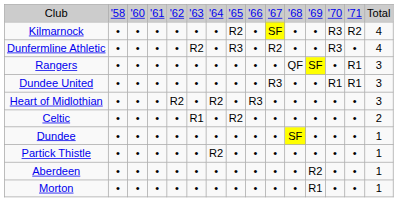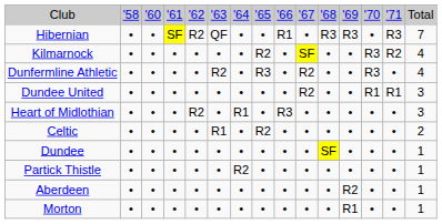 <table class="wikitable" style="text-align:center; font-size:90%">
 <tr style="background:#ccc">
 <td>Club</td>
 <td><a href='#'>'58</a></td>
 <td><a href='#'>'60</a></td>
 <td><a href='#'>'61</a></td>
 <td><a href='#'>'62</a></td>
 <td><a href='#'>'63</a></td>
 <td><a href='#'>'64</a></td>
 <td><a href='#'>'65</a></td>
 <td><a href='#'>'66</a></td>
 <td><a href='#'>'67</a></td>
 <td><a href='#'>'68</a></td>
 <td><a href='#'>'69</a></td>
 <td><a href='#'>'70</a></td>
 <td><a href='#'>'71</a></td>
 <td>Total</td>
+</tr>
+<tr>
+<td><a href='#'>Hibernian</a></td>
+<td>•</td>
+<td>•</td>
+<td bgcolor=yellow>SF</td>
+<td>R2</td>
+<td>QF</td>
+<td>•</td>
+<td>•</td>
+<td>R1</td>
+<td>•</td>
+<td>R3</td>
+<td>R3</td>
+<td>•</td>
+<td>R3</td>
+<td>7</td>
 </tr>
 <tr>
 <td><a href='#'>Kilmarnock</a></td>
 <td>•</td>
 <td>•</td>
 <td>•</td>
 <td>•</td>
 <td>•</td>
 <td>•</td>
 <td>R2</td>
 <td>•</td>
 <td bgcolor=yellow>SF</td>
 <td>•</td>
 <td>•</td>
 <td>R3</td>
 <td>R2</td>
 <td>4</td>
 </tr>
 <tr>
 <td><a href='#'>Dunfermline Athletic</a></td>
 <td>•</td>
 <td>•</td>
 <td>•</td>
 <td>•</td>
 <td>R2</td>
 <td>•</td>
 <td>R3</td>
 <td>•</td>
 <td>R2</td>
 <td>•</td>
 <td>•</td>
 <td>R3</td>
 <td>•</td>
 <td>4</td>
 </tr>
 <tr>
-<td><a href='#'>Rangers</a></td>
-<td>•</td>
-<td>•</td>
-<td>•</td>
-<td>•</td>
-<td>•</td>
-<td>•</td>
-<td>•</td>
-<td>•</td>
-<td>•</td>
-<td>QF</td>
-<td bgcolor=yellow>SF</td>
-<td>•</td>
-<td>R1</td>
-<td>3</td>
-</tr>
-<tr>
 <td><a href='#'>Dundee United</a></td>
 <td>•</td>
 <td>•</td>
 <td>•</td>
 <td>•</td>
 <td>•</td>
 <td>•</td>
 <td>•</td>
 <td>•</td>
-<td>R3</td>
+<td>R2</td>
 <td>•</td>
 <td>•</td>
 <td>R1</td>
 <td>R1</td>
 <td>3</td>
 </tr>
 <tr>
 <td><a href='#'>Heart of Midlothian</a></td>
 <td>•</td>
 <td>•</td>
 <td>•</td>
 <td>R2</td>
 <td>•</td>
-<td>R2</td>
+<td>R1</td>
 <td>•</td>
 <td>R3</td>
 <td>•</td>
 <td>•</td>
 <td>•</td>
 <td>•</td>
 <td>•</td>
 <td>3</td>
 </tr>
 <tr>
 <td><a href='#'>Celtic</a></td>
 <td>•</td>
 <td>•</td>
 <td>•</td>
 <td>•</td>
 <td>R1</td>
 <td>•</td>
 <td>R2</td>
 <td>•</td>
 <td>•</td>
 <td>•</td>
 <td>•</td>
 <td>•</td>
 <td>•</td>
 <td>2</td>
 </tr>
 <tr>
 <td><a href='#'>Dundee</a></td>
 <td>•</td>
 <td>•</td>
 <td>•</td>
 <td>•</td>
 <td>•</td>
 <td>•</td>
 <td>•</td>
 <td>•</td>
 <td>•</td>
 <td bgcolor=yellow>SF</td>
 <td>•</td>
 <td>•</td>
 <td>•</td>
 <td>1</td>
 </tr>
 <tr>
 <td><a href='#'>Partick Thistle</a></td>
 <td>•</td>
 <td>•</td>
 <td>•</td>
 <td>•</td>
 <td>•</td>
 <td>R2</td>
 <td>•</td>
 <td>•</td>
 <td>•</td>
 <td>•</td>
 <td>•</td>
 <td>•</td>
 <td>•</td>
 <td>1</td>
 </tr>
 <tr>
 <td><a href='#'>Aberdeen</a></td>
 <td>•</td>
 <td>•</td>
 <td>•</td>
 <td>•</td>
 <td>•</td>
 <td>•</td>
 <td>•</td>
 <td>•</td>
 <td>•</td>
 <td>•</td>
 <td>R2</td>
 <td>•</td>
 <td>•</td>
 <td>1</td>
 </tr>
 <tr>
 <td><a href='#'>Morton</a></td>
 <td>•</td>
 <td>•</td>
 <td>•</td>
 <td>•</td>
 <td>•</td>
 <td>•</td>
 <td>•</td>
 <td>•</td>
 <td>•</td>
 <td>•</td>
 <td>R1</td>
 <td>•</td>
 <td>•</td>
 <td>1</td>
 </tr>
 </table>
